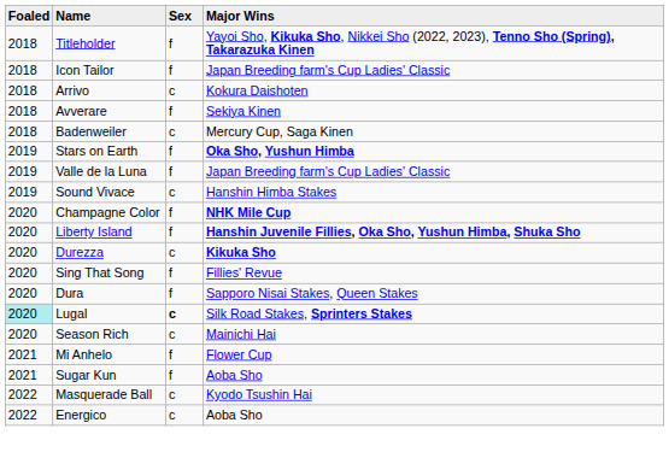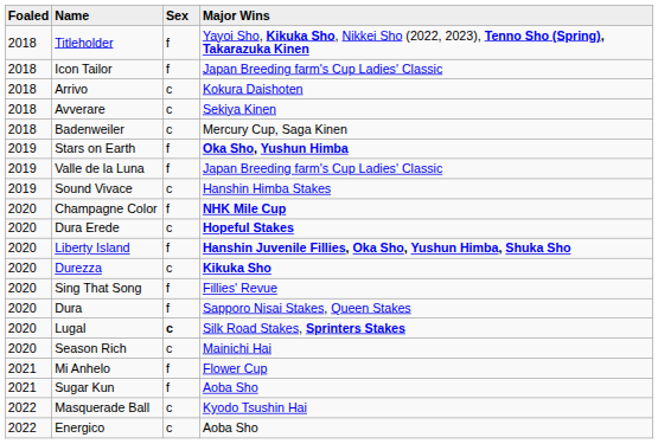 <table class="wikitable sortable" style="font-size:90%">
 <tr bgcolor="#eeeeee">
 <td width="35px"><strong>Foaled</strong></td>
 <td width="120px"><strong>Name</strong></td>
 <td width="35px"><strong>Sex</strong></td>
 <td width="510px"><strong>Major Wins</strong></td>
 </tr>
 <tr>
 <td>2018</td>
 <td><a href='#'>Titleholder</a></td>
 <td>f</td>
 <td><a href='#'>Yayoi Sho</a>, <strong><a href='#'>Kikuka Sho</a></strong>, <a href='#'>Nikkei Sho</a> (2022, 2023), <strong><a href='#'>Tenno Sho (Spring)</a>, <a href='#'>Takarazuka Kinen</a></strong></td>
 </tr>
 <tr>
 <td>2018</td>
 <td>Icon Tailor</td>
 <td>f</td>
 <td><a href='#'>Japan Breeding farm's Cup Ladies' Classic</a></td>
 </tr>
 <tr>
 <td>2018</td>
 <td>Arrivo</td>
 <td>c</td>
 <td><a href='#'>Kokura Daishoten</a></td>
 </tr>
 <tr>
 <td>2018</td>
 <td>Avverare</td>
-<td>f</td>
+<td>c</td>
 <td><a href='#'>Sekiya Kinen</a></td>
 </tr>
 <tr>
 <td>2018</td>
 <td>Badenweiler</td>
 <td>c</td>
 <td>Mercury Cup, Saga Kinen</td>
 </tr>
 <tr>
 <td>2019</td>
 <td>Stars on Earth</td>
 <td>f</td>
 <td><strong><a href='#'>Oka Sho</a>, <a href='#'>Yushun Himba</a></strong></td>
 </tr>
 <tr>
 <td>2019</td>
 <td>Valle de la Luna</td>
 <td>f</td>
 <td><a href='#'>Japan Breeding farm's Cup Ladies' Classic</a></td>
 </tr>
 <tr>
 <td>2019</td>
 <td>Sound Vivace</td>
 <td>c</td>
 <td><a href='#'>Hanshin Himba Stakes</a></td>
 </tr>
 <tr>
 <td>2020</td>
 <td>Champagne Color</td>
 <td>f</td>
 <td><strong><a href='#'>NHK Mile Cup</a></strong></td>
 </tr>
 <tr>
 <td>2020</td>
+<td>Dura Erede</td>
+<td>c</td>
+<td><a href='#'><strong>Hopeful Stakes</strong></a></td>
+</tr>
+<tr>
+<td>2020</td>
 <td><a href='#'>Liberty Island</a></td>
 <td>f</td>
 <td><strong><a href='#'>Hanshin Juvenile Fillies</a>, <a href='#'>Oka Sho</a>, <a href='#'>Yushun Himba</a>, <a href='#'>Shuka Sho</a></strong></td>
 </tr>
 <tr>
 <td>2020</td>
 <td><a href='#'>Durezza</a></td>
 <td>c</td>
 <td><strong><a href='#'>Kikuka Sho</a></strong></td>
 </tr>
 <tr>
 <td>2020</td>
 <td>Sing That Song</td>
 <td>f</td>
 <td><a href='#'>Fillies' Revue</a></td>
 </tr>
 <tr>
 <td>2020</td>
 <td>Dura</td>
 <td>f</td>
 <td><a href='#'>Sapporo Nisai Stakes</a>, <a href='#'>Queen Stakes</a></td>
 </tr>
 <tr>
-<td style="background: paleturquoise;">2020</td>
+<td>2020</td>
 <td>Lugal</td>
 <td><strong>c</strong></td>
 <td><a href='#'>Silk Road Stakes</a>, <strong><a href='#'>Sprinters Stakes</a></strong></td>
 </tr>
 <tr>
 <td>2020</td>
 <td>Season Rich</td>
 <td>c</td>
 <td><a href='#'>Mainichi Hai</a></td>
 </tr>
 <tr>
 <td>2021</td>
 <td>Mi Anhelo</td>
 <td>f</td>
 <td><a href='#'>Flower Cup</a></td>
 </tr>
 <tr>
 <td>2021</td>
 <td>Sugar Kun</td>
 <td>f</td>
 <td><a href='#'>Aoba Sho</a></td>
 </tr>
 <tr>
 <td>2022</td>
 <td>Masquerade Ball</td>
 <td>c</td>
 <td><a href='#'>Kyodo Tsushin Hai</a></td>
 </tr>
 <tr>
 <td>2022</td>
 <td>Energico</td>
 <td>c</td>
 <td>Aoba Sho</td>
 </tr>
 </table>
